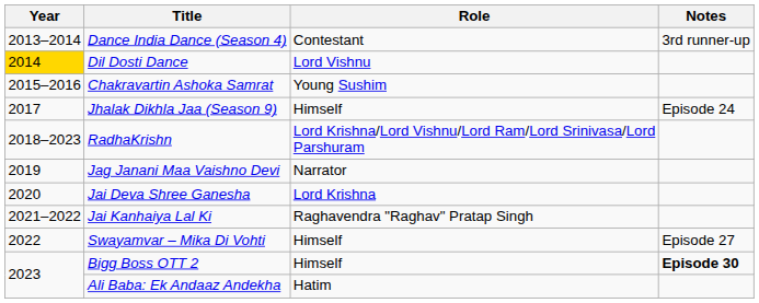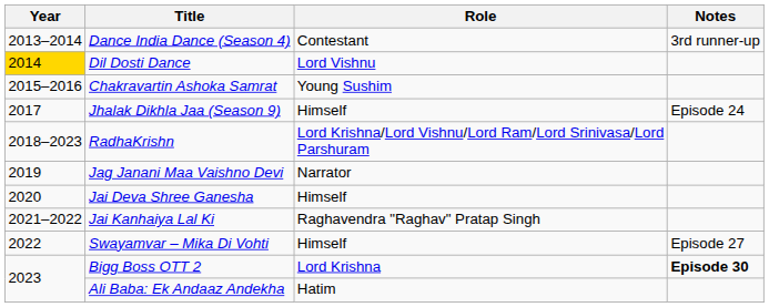 <table class="wikitable">
 <tr>
 <th>Year</th>
 <th>Title</th>
 <th>Role</th>
 <th>Notes</th>
 </tr>
 <tr>
 <td>2013–2014</td>
 <td><a href='#'><em>Dance India Dance (Season 4)</em></a></td>
 <td>Contestant</td>
 <td>3rd runner-up</td>
 </tr>
 <tr>
 <td style="background: gold;">2014</td>
 <td><em><a href='#'>Dil Dosti Dance</a></em></td>
 <td><a href='#'>Lord Vishnu</a></td>
 <td></td>
 </tr>
 <tr>
 <td>2015–2016</td>
 <td><em><a href='#'>Chakravartin Ashoka Samrat</a></em></td>
 <td>Young <a href='#'>Sushim</a></td>
 <td></td>
 </tr>
 <tr>
 <td>2017</td>
 <td><em><a href='#'>Jhalak Dikhla Jaa (Season 9)</a></em></td>
 <td>Himself</td>
 <td>Episode 24</td>
 </tr>
 <tr>
 <td>2018–2023</td>
 <td><em><a href='#'>RadhaKrishn</a></em></td>
 <td><a href='#'>Lord Krishna</a>/<a href='#'>Lord Vishnu</a>/<a href='#'>Lord Ram</a>/<a href='#'>Lord Srinivasa</a>/<a href='#'>Lord</a><br><a href='#'>Parshuram</a></td>
 <td></td>
 </tr>
 <tr>
 <td>2019</td>
 <td><em><a href='#'>Jag Janani Maa Vaishno Devi</a></em></td>
 <td>Narrator</td>
 <td></td>
 </tr>
 <tr>
 <td>2020</td>
 <td><em><a href='#'>Jai Deva Shree Ganesha</a></em></td>
-<td><a href='#'>Lord Krishna</a></td>
+<td>Himself</td>
 <td></td>
 </tr>
 <tr>
 <td>2021–2022</td>
 <td><em><a href='#'>Jai Kanhaiya Lal Ki</a></em></td>
 <td>Raghavendra "Raghav" Pratap Singh</td>
 <td></td>
 </tr>
 <tr>
 <td>2022</td>
 <td><em><a href='#'>Swayamvar – Mika Di Vohti</a></em></td>
 <td>Himself</td>
 <td>Episode 27</td>
 </tr>
 <tr>
 <td rowspan="2">2023</td>
 <td><em><a href='#'>Bigg Boss OTT 2</a></em></td>
-<td>Himself</td>
+<td><a href='#'>Lord Krishna</a></td>
 <td><strong>Episode 30</strong></td>
 </tr>
 <tr>
 <td><em><a href='#'>Ali Baba: Ek Andaaz Andekha</a></em></td>
 <td>Hatim</td>
 <td></td>
 </tr>
 </table>
